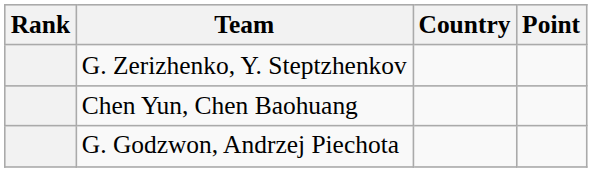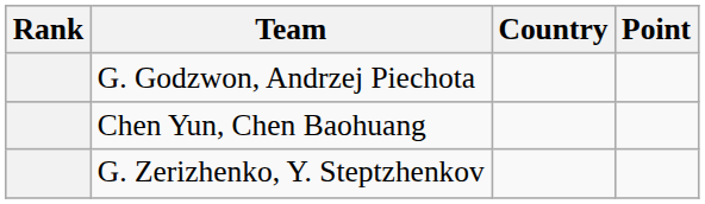 <table class="wikitable sortable">
 <tr>
 <th>Rank</th>
 <th>Team</th>
 <th>Country</th>
 <th>Point</th>
 </tr>
 <tr>
 <th></th>
-<td>G. Zerizhenko, Y. Steptzhenkov</td>
+<td>G. Godzwon, Andrzej Piechota</td>
 <td></td>
 <td></td>
 </tr>
 <tr>
 <th></th>
 <td>Chen Yun, Chen Baohuang</td>
 <td></td>
 <td></td>
 </tr>
 <tr>
 <th></th>
-<td>G. Godzwon, Andrzej Piechota</td>
+<td>G. Zerizhenko, Y. Steptzhenkov</td>
 <td></td>
 <td></td>
 </tr>
 </table>
